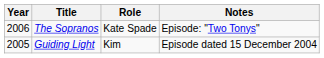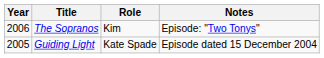 <table class="wikitable sortable">
 <tr>
 <th>Year</th>
 <th>Title</th>
 <th>Role</th>
 <th>Notes</th>
 </tr>
 <tr>
 <td>2006</td>
 <td><em><a href='#'>The Sopranos</a></em></td>
-<td>Kate Spade</td>
+<td>Kim</td>
 <td>Episode: "<a href='#'>Two Tonys</a>"</td>
 </tr>
 <tr>
 <td>2005</td>
 <td><em><a href='#'>Guiding Light</a></em></td>
-<td>Kim</td>
+<td>Kate Spade</td>
 <td>Episode dated 15 December 2004</td>
 </tr>
 </table>
